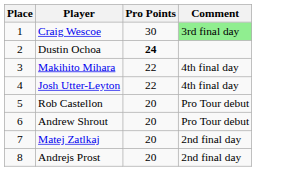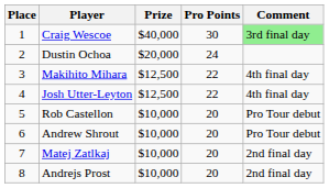 <table class="wikitable">
 <tr>
 <th>Place</th>
 <th>Player</th>
+<th>Prize</th>
 <th>Pro Points</th>
 <th>Comment</th>
 </tr>
 <tr>
 <td align=center>1</td>
 <td> <a href='#'>Craig Wescoe</a></td>
+<td align=center>$40,000</td>
 <td align=center>30</td>
 <td style="background: lightgreen;">3rd final day</td>
 </tr>
 <tr>
 <td align=center>2</td>
 <td> Dustin Ochoa</td>
-<td align=center><strong>24</strong></td>
+<td align=center>$20,000</td>
+<td align=center>24</td>
 <td></td>
 </tr>
 <tr>
 <td align=center>3</td>
 <td> <a href='#'>Makihito Mihara</a></td>
+<td align=center>$12,500</td>
 <td align=center>22</td>
 <td>4th final day</td>
 </tr>
 <tr>
 <td align=center>4</td>
 <td> <a href='#'>Josh Utter-Leyton</a></td>
+<td align=center>$12,500</td>
 <td align=center>22</td>
 <td>4th final day</td>
 </tr>
 <tr>
 <td align=center>5</td>
 <td> Rob Castellon</td>
+<td align=center>$10,000</td>
 <td align=center>20</td>
 <td>Pro Tour debut</td>
 </tr>
 <tr>
 <td align=center>6</td>
 <td> Andrew Shrout</td>
+<td align=center>$10,000</td>
 <td align=center>20</td>
 <td>Pro Tour debut</td>
 </tr>
 <tr>
 <td align=center>7</td>
 <td> <a href='#'>Matej Zatlkaj</a></td>
+<td align=center>$10,000</td>
 <td align=center>20</td>
 <td>2nd final day</td>
 </tr>
 <tr>
 <td align=center>8</td>
 <td> Andrejs Prost</td>
+<td align=center>$10,000</td>
 <td align=center>20</td>
 <td>2nd final day</td>
 </tr>
 </table>
